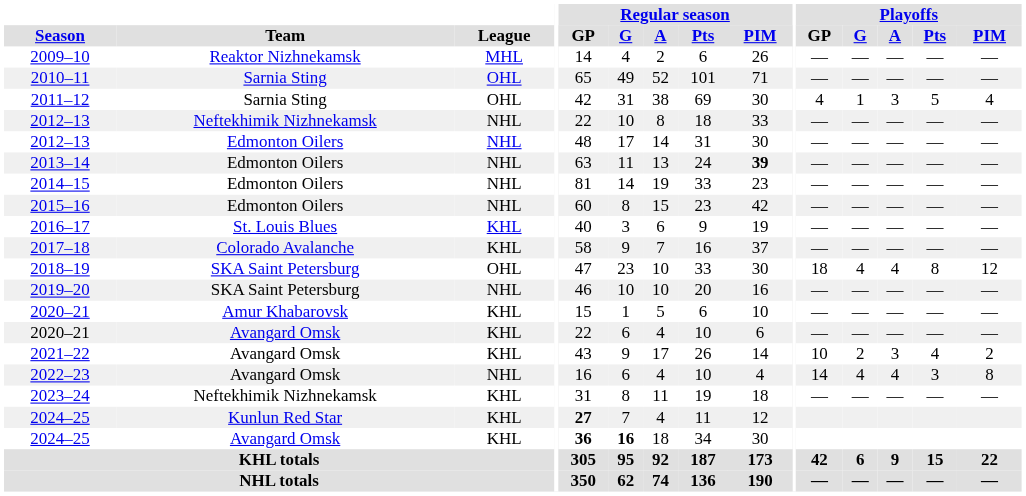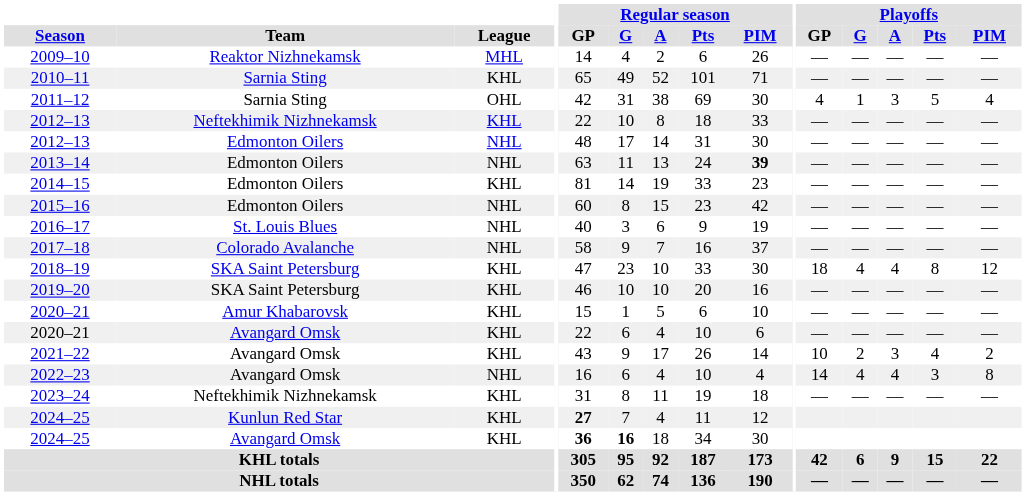 <table border="0" cellpadding="1" cellspacing="0" style="text-align:center; width:60em">
 <tr bgcolor="#e0e0e0">
 <th colspan="3" bgcolor="#ffffff"></th>
 <th rowspan="102" bgcolor="#ffffff"></th>
 <th colspan="5"><a href='#'>Regular season</a></th>
 <th rowspan="102" bgcolor="#ffffff"></th>
 <th colspan="5"><a href='#'>Playoffs</a></th>
 </tr>
 <tr bgcolor="#e0e0e0">
 <th><a href='#'>Season</a></th>
 <th>Team</th>
 <th>League</th>
 <th>GP</th>
 <th><a href='#'>G</a></th>
 <th><a href='#'>A</a></th>
 <th><a href='#'>Pts</a></th>
 <th><a href='#'>PIM</a></th>
 <th>GP</th>
 <th><a href='#'>G</a></th>
 <th><a href='#'>A</a></th>
 <th><a href='#'>Pts</a></th>
 <th><a href='#'>PIM</a></th>
 </tr>
 <tr>
 <td><a href='#'>2009–10</a></td>
 <td><a href='#'>Reaktor Nizhnekamsk</a></td>
 <td><a href='#'>MHL</a></td>
 <td>14</td>
 <td>4</td>
 <td>2</td>
 <td>6</td>
 <td>26</td>
 <td>—</td>
 <td>—</td>
 <td>—</td>
 <td>—</td>
 <td>—</td>
 </tr>
 <tr bgcolor="#f0f0f0">
 <td><a href='#'>2010–11</a></td>
 <td><a href='#'>Sarnia Sting</a></td>
-<td><a href='#'>OHL</a></td>
+<td>KHL</td>
 <td>65</td>
 <td>49</td>
 <td>52</td>
 <td>101</td>
 <td>71</td>
 <td>—</td>
 <td>—</td>
 <td>—</td>
 <td>—</td>
 <td>—</td>
 </tr>
 <tr>
 <td><a href='#'>2011–12</a></td>
 <td>Sarnia Sting</td>
 <td>OHL</td>
 <td>42</td>
 <td>31</td>
 <td>38</td>
 <td>69</td>
 <td>30</td>
 <td>4</td>
 <td>1</td>
 <td>3</td>
 <td>5</td>
 <td>4</td>
 </tr>
 <tr bgcolor="#f0f0f0">
 <td><a href='#'>2012–13</a></td>
 <td><a href='#'>Neftekhimik Nizhnekamsk</a></td>
-<td>NHL</td>
+<td><a href='#'>KHL</a></td>
 <td>22</td>
 <td>10</td>
 <td>8</td>
 <td>18</td>
 <td>33</td>
 <td>—</td>
 <td>—</td>
 <td>—</td>
 <td>—</td>
 <td>—</td>
 </tr>
 <tr>
 <td><a href='#'>2012–13</a></td>
 <td><a href='#'>Edmonton Oilers</a></td>
 <td><a href='#'>NHL</a></td>
 <td>48</td>
 <td>17</td>
 <td>14</td>
 <td>31</td>
 <td>30</td>
 <td>—</td>
 <td>—</td>
 <td>—</td>
 <td>—</td>
 <td>—</td>
 </tr>
 <tr bgcolor="#f0f0f0">
 <td><a href='#'>2013–14</a></td>
 <td>Edmonton Oilers</td>
 <td>NHL</td>
 <td>63</td>
 <td>11</td>
 <td>13</td>
 <td>24</td>
 <td><strong>39</strong></td>
 <td>—</td>
 <td>—</td>
 <td>—</td>
 <td>—</td>
 <td>—</td>
 </tr>
 <tr>
 <td><a href='#'>2014–15</a></td>
 <td>Edmonton Oilers</td>
-<td>NHL</td>
+<td>KHL</td>
 <td>81</td>
 <td>14</td>
 <td>19</td>
 <td>33</td>
 <td>23</td>
 <td>—</td>
 <td>—</td>
 <td>—</td>
 <td>—</td>
 <td>—</td>
 </tr>
 <tr bgcolor="#f0f0f0">
 <td><a href='#'>2015–16</a></td>
 <td>Edmonton Oilers</td>
 <td>NHL</td>
 <td>60</td>
 <td>8</td>
 <td>15</td>
 <td>23</td>
 <td>42</td>
 <td>—</td>
 <td>—</td>
 <td>—</td>
 <td>—</td>
 <td>—</td>
 </tr>
 <tr>
 <td><a href='#'>2016–17</a></td>
 <td><a href='#'>St. Louis Blues</a></td>
-<td><a href='#'>KHL</a></td>
+<td>NHL</td>
 <td>40</td>
 <td>3</td>
 <td>6</td>
 <td>9</td>
 <td>19</td>
 <td>—</td>
 <td>—</td>
 <td>—</td>
 <td>—</td>
 <td>—</td>
 </tr>
 <tr bgcolor="#f0f0f0">
 <td><a href='#'>2017–18</a></td>
 <td><a href='#'>Colorado Avalanche</a></td>
-<td>KHL</td>
+<td>NHL</td>
 <td>58</td>
 <td>9</td>
 <td>7</td>
 <td>16</td>
 <td>37</td>
 <td>—</td>
 <td>—</td>
 <td>—</td>
 <td>—</td>
 <td>—</td>
 </tr>
 <tr>
 <td><a href='#'>2018–19</a></td>
 <td><a href='#'>SKA Saint Petersburg</a></td>
-<td>OHL</td>
+<td>KHL</td>
 <td>47</td>
 <td>23</td>
 <td>10</td>
 <td>33</td>
 <td>30</td>
 <td>18</td>
 <td>4</td>
 <td>4</td>
 <td>8</td>
 <td>12</td>
 </tr>
 <tr bgcolor="#f0f0f0">
 <td><a href='#'>2019–20</a></td>
 <td>SKA Saint Petersburg</td>
-<td>NHL</td>
+<td>KHL</td>
 <td>46</td>
 <td>10</td>
 <td>10</td>
 <td>20</td>
 <td>16</td>
 <td>—</td>
 <td>—</td>
 <td>—</td>
 <td>—</td>
 <td>—</td>
 </tr>
 <tr>
 <td><a href='#'>2020–21</a></td>
 <td><a href='#'>Amur Khabarovsk</a></td>
 <td>KHL</td>
 <td>15</td>
 <td>1</td>
 <td>5</td>
 <td>6</td>
 <td>10</td>
 <td>—</td>
 <td>—</td>
 <td>—</td>
 <td>—</td>
 <td>—</td>
 </tr>
 <tr bgcolor="#f0f0f0">
 <td>2020–21</td>
 <td><a href='#'>Avangard Omsk</a></td>
 <td>KHL</td>
 <td>22</td>
 <td>6</td>
 <td>4</td>
 <td>10</td>
 <td>6</td>
 <td>—</td>
 <td>—</td>
 <td>—</td>
 <td>—</td>
 <td>—</td>
 </tr>
 <tr>
 <td><a href='#'>2021–22</a></td>
 <td>Avangard Omsk</td>
 <td>KHL</td>
 <td>43</td>
 <td>9</td>
 <td>17</td>
 <td>26</td>
 <td>14</td>
 <td>10</td>
 <td>2</td>
 <td>3</td>
 <td>4</td>
 <td>2</td>
 </tr>
 <tr bgcolor="#f0f0f0">
 <td><a href='#'>2022–23</a></td>
 <td>Avangard Omsk</td>
 <td>NHL</td>
 <td>16</td>
 <td>6</td>
 <td>4</td>
 <td>10</td>
 <td>4</td>
 <td>14</td>
 <td>4</td>
 <td>4</td>
 <td>3</td>
 <td>8</td>
 </tr>
 <tr>
 <td><a href='#'>2023–24</a></td>
 <td>Neftekhimik Nizhnekamsk</td>
 <td>KHL</td>
 <td>31</td>
 <td>8</td>
 <td>11</td>
 <td>19</td>
 <td>18</td>
 <td>—</td>
 <td>—</td>
 <td>—</td>
 <td>—</td>
 <td>—</td>
 </tr>
 <tr bgcolor="#f0f0f0">
 <td><a href='#'>2024–25</a></td>
 <td><a href='#'>Kunlun Red Star</a></td>
 <td>KHL</td>
 <th>27</th>
 <td>7</td>
 <td>4</td>
 <td>11</td>
 <td>12</td>
 <td></td>
 <th></th>
 <td></td>
 <td></td>
 <td></td>
 </tr>
 <tr>
 <td><a href='#'>2024–25</a></td>
 <td><a href='#'>Avangard Omsk</a></td>
 <td>KHL</td>
 <th>36</th>
 <th>16</th>
 <td>18</td>
 <td>34</td>
 <td>30</td>
 <td></td>
 <th></th>
 <td></td>
 <th></th>
 <td></td>
 </tr>
 <tr bgcolor="#e0e0e0">
 <th colspan="3">KHL totals</th>
 <th>305</th>
 <th>95</th>
 <th>92</th>
 <th>187</th>
 <th>173</th>
 <th>42</th>
 <th>6</th>
 <th>9</th>
 <th>15</th>
 <th>22</th>
 </tr>
 <tr bgcolor="#e0e0e0">
 <th colspan="3">NHL totals</th>
 <th>350</th>
 <th>62</th>
 <th>74</th>
 <th>136</th>
 <th>190</th>
 <th>—</th>
 <th>—</th>
 <th>—</th>
 <th>—</th>
 <th>—</th>
 </tr>
 </table>
